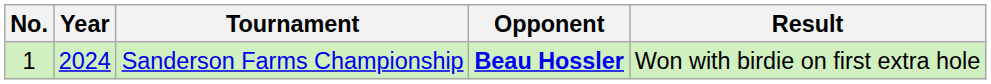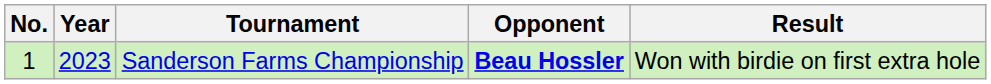 <table class="wikitable" style="font-size:95%;">
 <tr>
 <th>No.</th>
 <th>Year</th>
 <th>Tournament</th>
 <th>Opponent</th>
 <th>Result</th>
 </tr>
 <tr style="background:#D0F0C0;">
 <td align=center>1</td>
-<td><a href='#'>2024</a></td>
+<td><a href='#'>2023</a></td>
 <td><a href='#'>Sanderson Farms Championship</a></td>
 <td><strong> <a href='#'>Beau Hossler</a></strong></td>
 <td>Won with birdie on first extra hole</td>
 </tr>
 </table>
